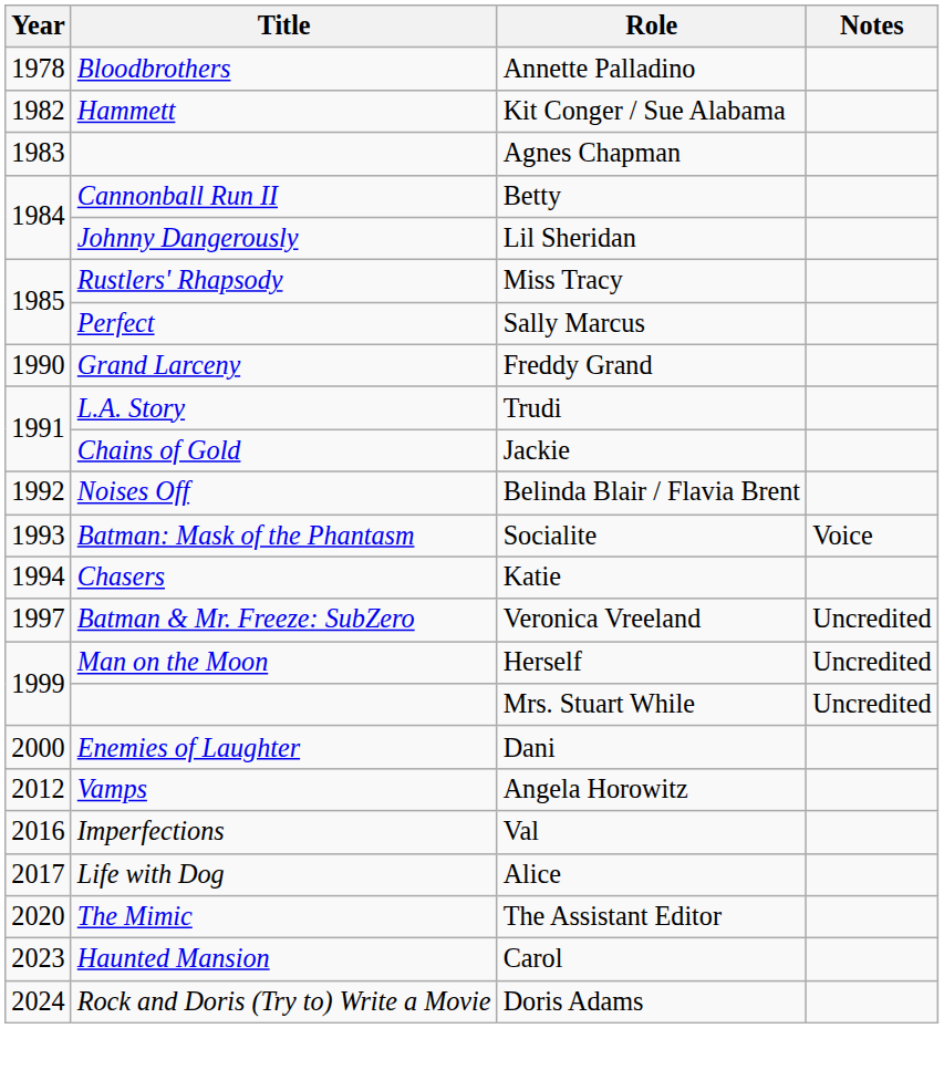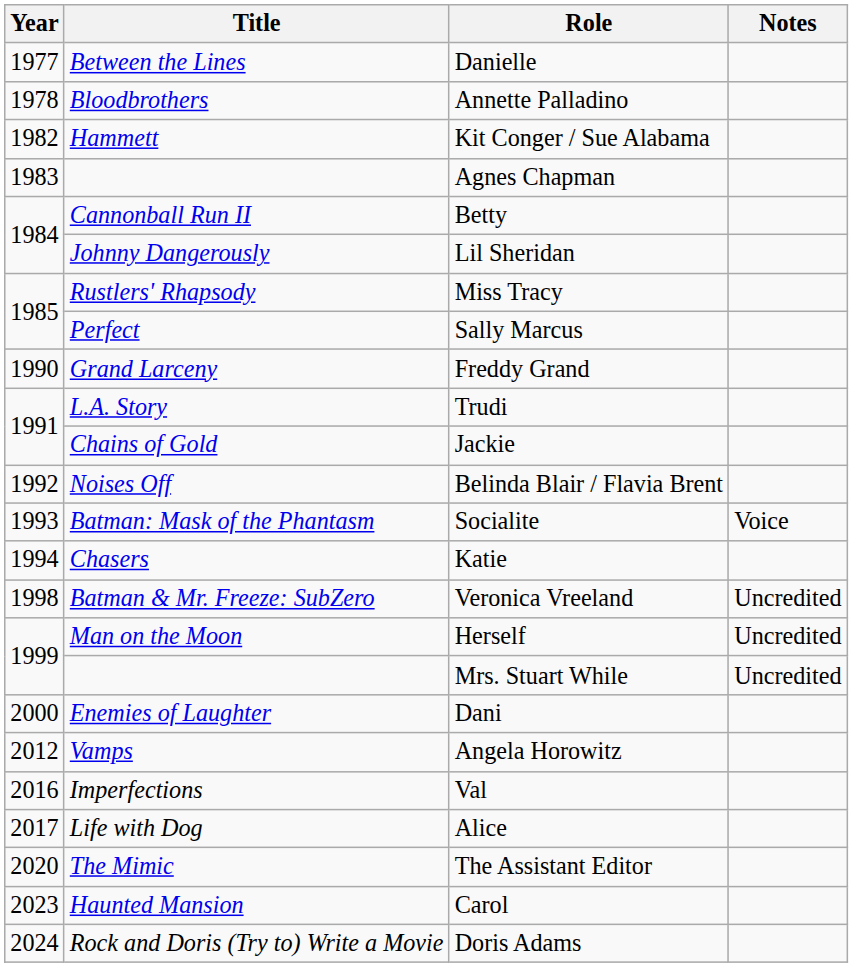 <table class = "wikitable sortable">
 <tr>
 <th>Year</th>
 <th>Title</th>
 <th>Role</th>
 <th class = "unsortable">Notes</th>
+</tr>
+<tr>
+<td>1977</td>
+<td><em><a href='#'>Between the Lines</a></em></td>
+<td>Danielle</td>
+<td></td>
 </tr>
 <tr>
 <td>1978</td>
 <td><em><a href='#'>Bloodbrothers</a></em></td>
 <td>Annette Palladino</td>
 <td></td>
 </tr>
 <tr>
 <td>1982</td>
 <td><em><a href='#'>Hammett</a></em></td>
 <td>Kit Conger / Sue Alabama</td>
 <td></td>
 </tr>
 <tr>
 <td>1983</td>
 <td><em></em></td>
 <td>Agnes Chapman</td>
 <td></td>
 </tr>
 <tr>
 <td rowspan="2">1984</td>
 <td><em><a href='#'>Cannonball Run II</a></em></td>
 <td>Betty</td>
 <td></td>
 </tr>
 <tr>
 <td><em><a href='#'>Johnny Dangerously</a></em></td>
 <td>Lil Sheridan</td>
 <td></td>
 </tr>
 <tr>
 <td rowspan="2">1985</td>
 <td><em><a href='#'>Rustlers' Rhapsody</a></em></td>
 <td>Miss Tracy</td>
 <td></td>
 </tr>
 <tr>
 <td><em><a href='#'>Perfect</a></em></td>
 <td>Sally Marcus</td>
 <td></td>
 </tr>
 <tr>
 <td>1990</td>
 <td><em><a href='#'>Grand Larceny</a></em></td>
 <td>Freddy Grand</td>
 <td></td>
 </tr>
 <tr>
 <td rowspan="2">1991</td>
 <td><em><a href='#'>L.A. Story</a></em></td>
 <td>Trudi</td>
 <td></td>
 </tr>
 <tr>
 <td><em><a href='#'>Chains of Gold</a></em></td>
 <td>Jackie</td>
 <td></td>
 </tr>
 <tr>
 <td>1992</td>
 <td><em><a href='#'>Noises Off</a></em></td>
 <td>Belinda Blair / Flavia Brent</td>
 <td></td>
 </tr>
 <tr>
 <td>1993</td>
 <td><em><a href='#'>Batman: Mask of the Phantasm</a></em></td>
 <td>Socialite</td>
 <td>Voice</td>
 </tr>
 <tr>
 <td>1994</td>
 <td><em><a href='#'>Chasers</a></em></td>
 <td>Katie</td>
 <td></td>
 </tr>
 <tr>
-<td>1997</td>
+<td>1998</td>
 <td><em><a href='#'>Batman & Mr. Freeze: SubZero</a></em></td>
 <td>Veronica Vreeland</td>
 <td>Uncredited</td>
 </tr>
 <tr>
 <td rowspan="2">1999</td>
 <td><em><a href='#'>Man on the Moon</a></em></td>
 <td>Herself</td>
 <td>Uncredited</td>
 </tr>
 <tr>
 <td><em></em></td>
 <td>Mrs. Stuart While</td>
 <td>Uncredited</td>
 </tr>
 <tr>
 <td>2000</td>
 <td><em><a href='#'>Enemies of Laughter</a></em></td>
 <td>Dani</td>
 <td></td>
 </tr>
 <tr>
 <td>2012</td>
 <td><em><a href='#'>Vamps</a></em></td>
 <td>Angela Horowitz</td>
 <td></td>
 </tr>
 <tr>
 <td>2016</td>
 <td><em>Imperfections</em></td>
 <td>Val</td>
 <td></td>
 </tr>
 <tr>
 <td>2017</td>
 <td><em>Life with Dog</em></td>
 <td>Alice</td>
 <td></td>
 </tr>
 <tr>
 <td>2020</td>
 <td><em><a href='#'>The Mimic</a></em></td>
 <td>The Assistant Editor</td>
 <td></td>
 </tr>
 <tr>
 <td>2023</td>
 <td><em><a href='#'>Haunted Mansion</a></em></td>
 <td>Carol</td>
 <td></td>
 </tr>
 <tr>
 <td>2024</td>
 <td><em>Rock and Doris (Try to) Write a Movie</em></td>
 <td>Doris Adams</td>
 <td></td>
 </tr>
 </table>
